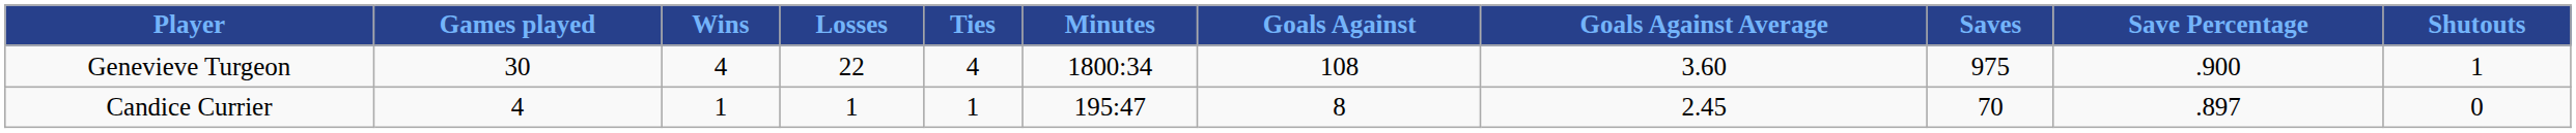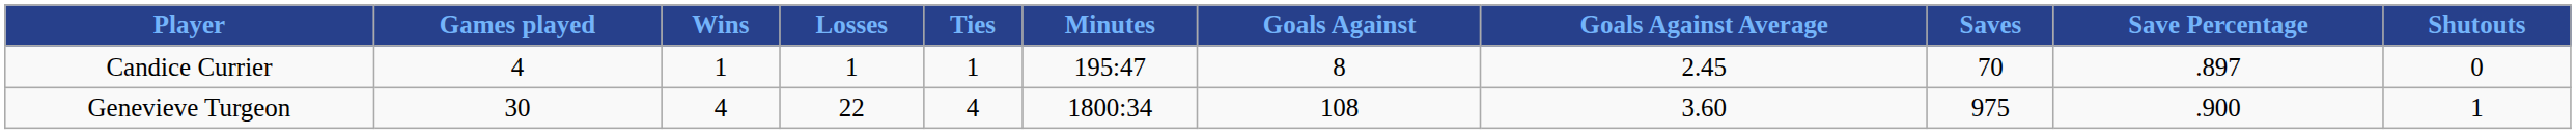 <table class="wikitable" width="80%">
 <tr align="center"  style="background:#27408B;color:#74B4FA;">
 <td><strong>Player</strong></td>
 <td><strong>Games played</strong></td>
 <td><strong>Wins</strong></td>
 <td><strong>Losses</strong></td>
 <td><strong>Ties</strong></td>
 <td><strong>Minutes</strong></td>
 <td><strong>Goals Against</strong></td>
 <td><strong>Goals Against Average</strong></td>
 <td><strong>Saves</strong></td>
 <td><strong>Save Percentage</strong></td>
 <td><strong>Shutouts</strong></td>
 </tr>
 <tr align="center" bgcolor="">
+<td>Candice Currier</td>
+<td>4</td>
+<td>1</td>
+<td>1</td>
+<td>1</td>
+<td>195:47</td>
+<td>8</td>
+<td>2.45</td>
+<td>70</td>
+<td>.897</td>
+<td>0</td>
+</tr>
+<tr align="center" bgcolor="">
 <td>Genevieve Turgeon</td>
 <td>30</td>
 <td>4</td>
 <td>22</td>
 <td>4</td>
 <td>1800:34</td>
 <td>108</td>
 <td>3.60</td>
 <td>975</td>
 <td>.900</td>
 <td>1</td>
 </tr>
-<tr align="center" bgcolor="">
-<td>Candice Currier</td>
-<td>4</td>
-<td>1</td>
-<td>1</td>
-<td>1</td>
-<td>195:47</td>
-<td>8</td>
-<td>2.45</td>
-<td>70</td>
-<td>.897</td>
-<td>0</td>
-</tr>
 </table>
